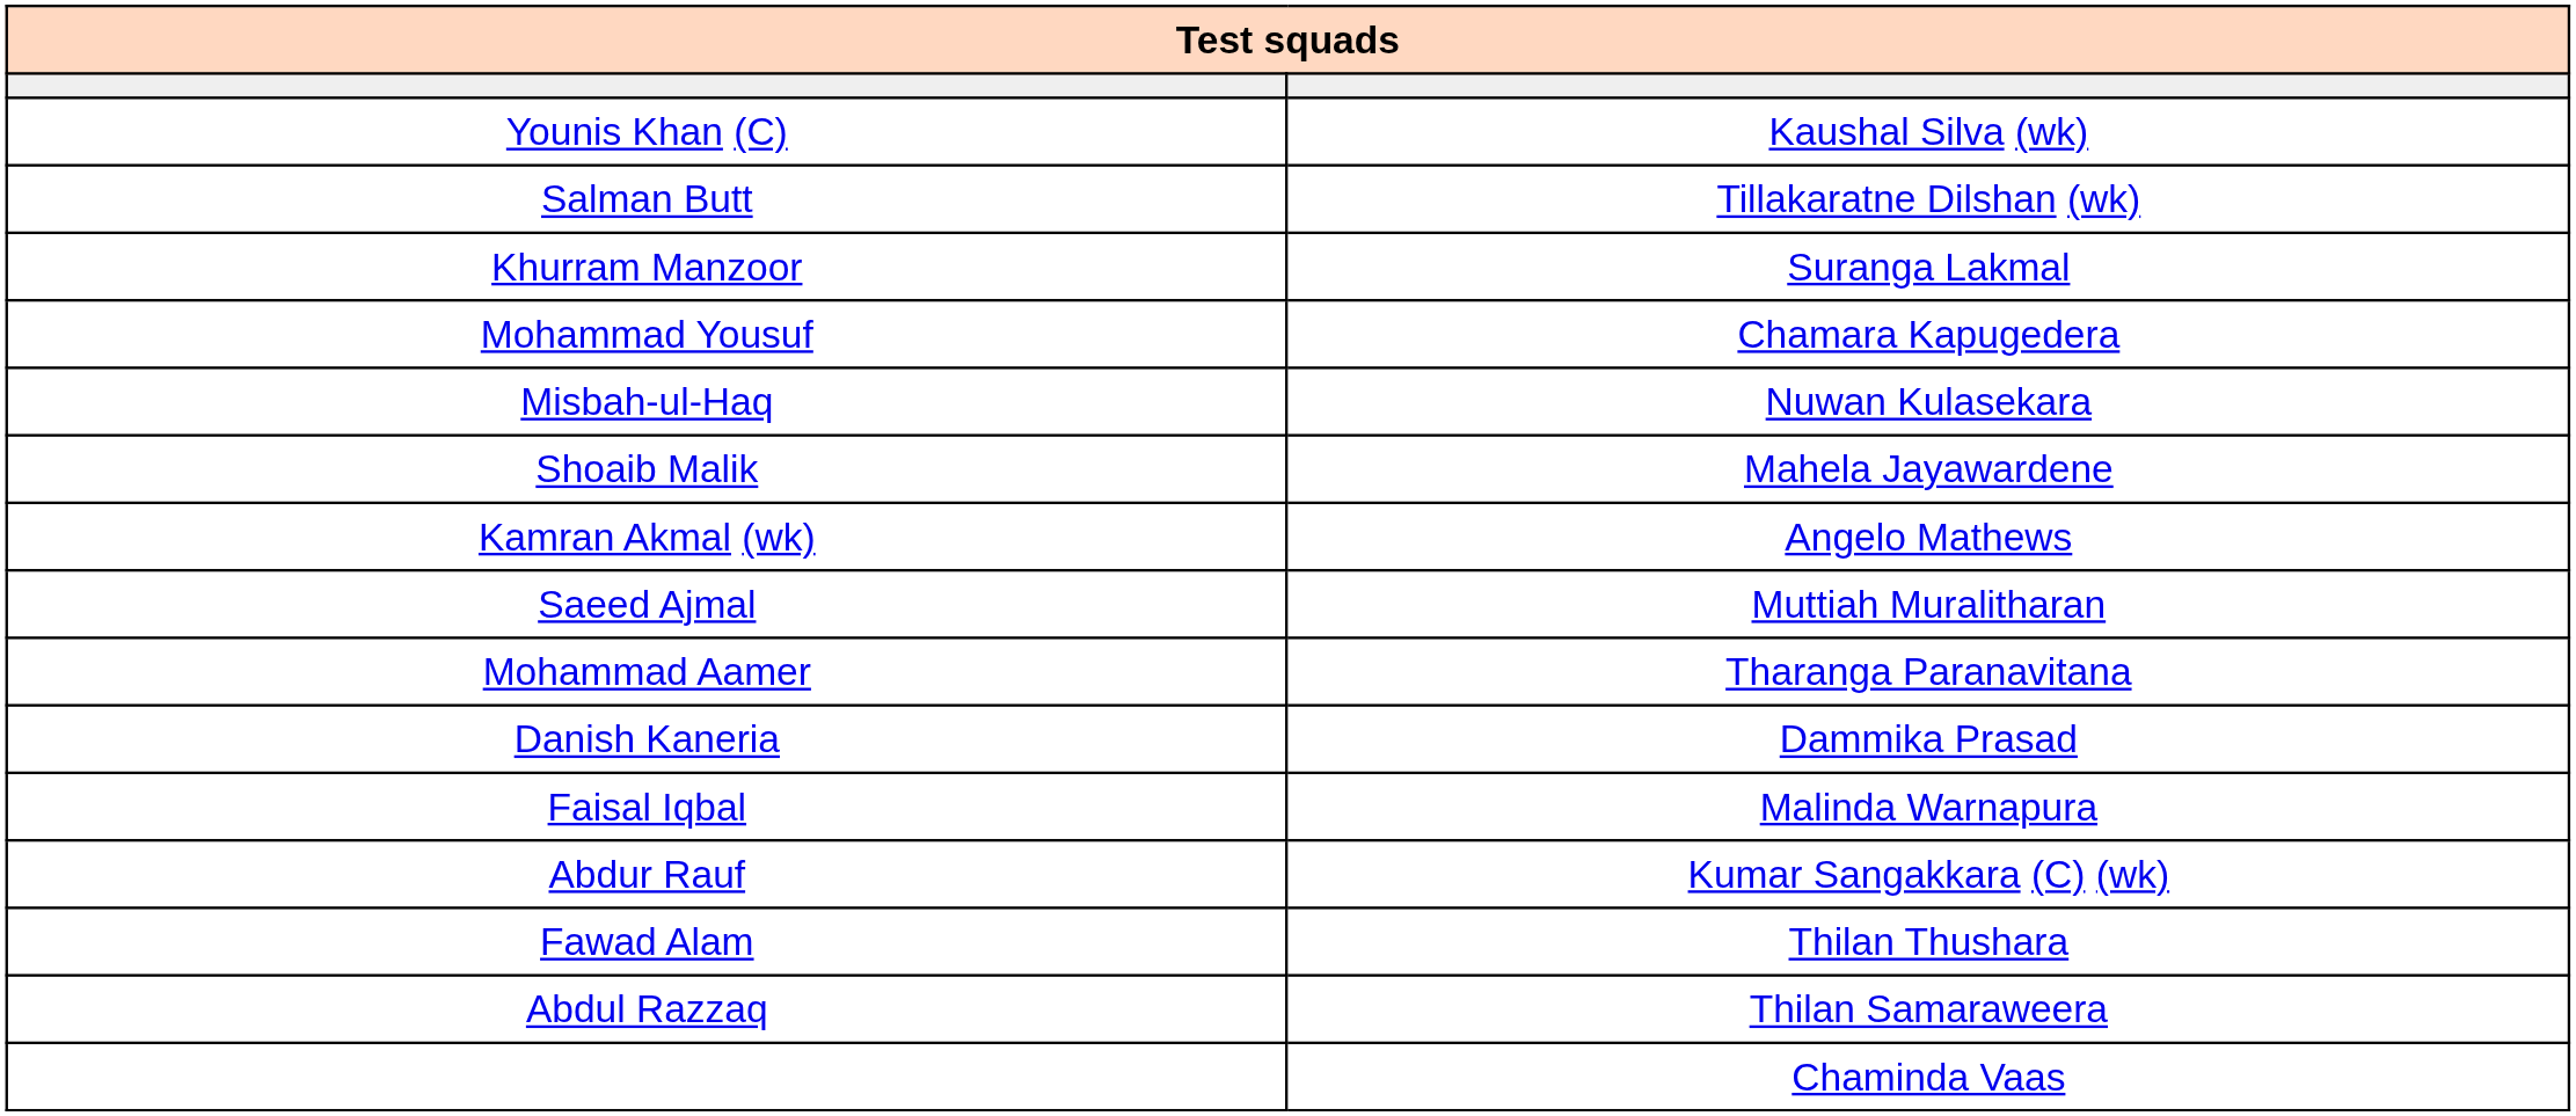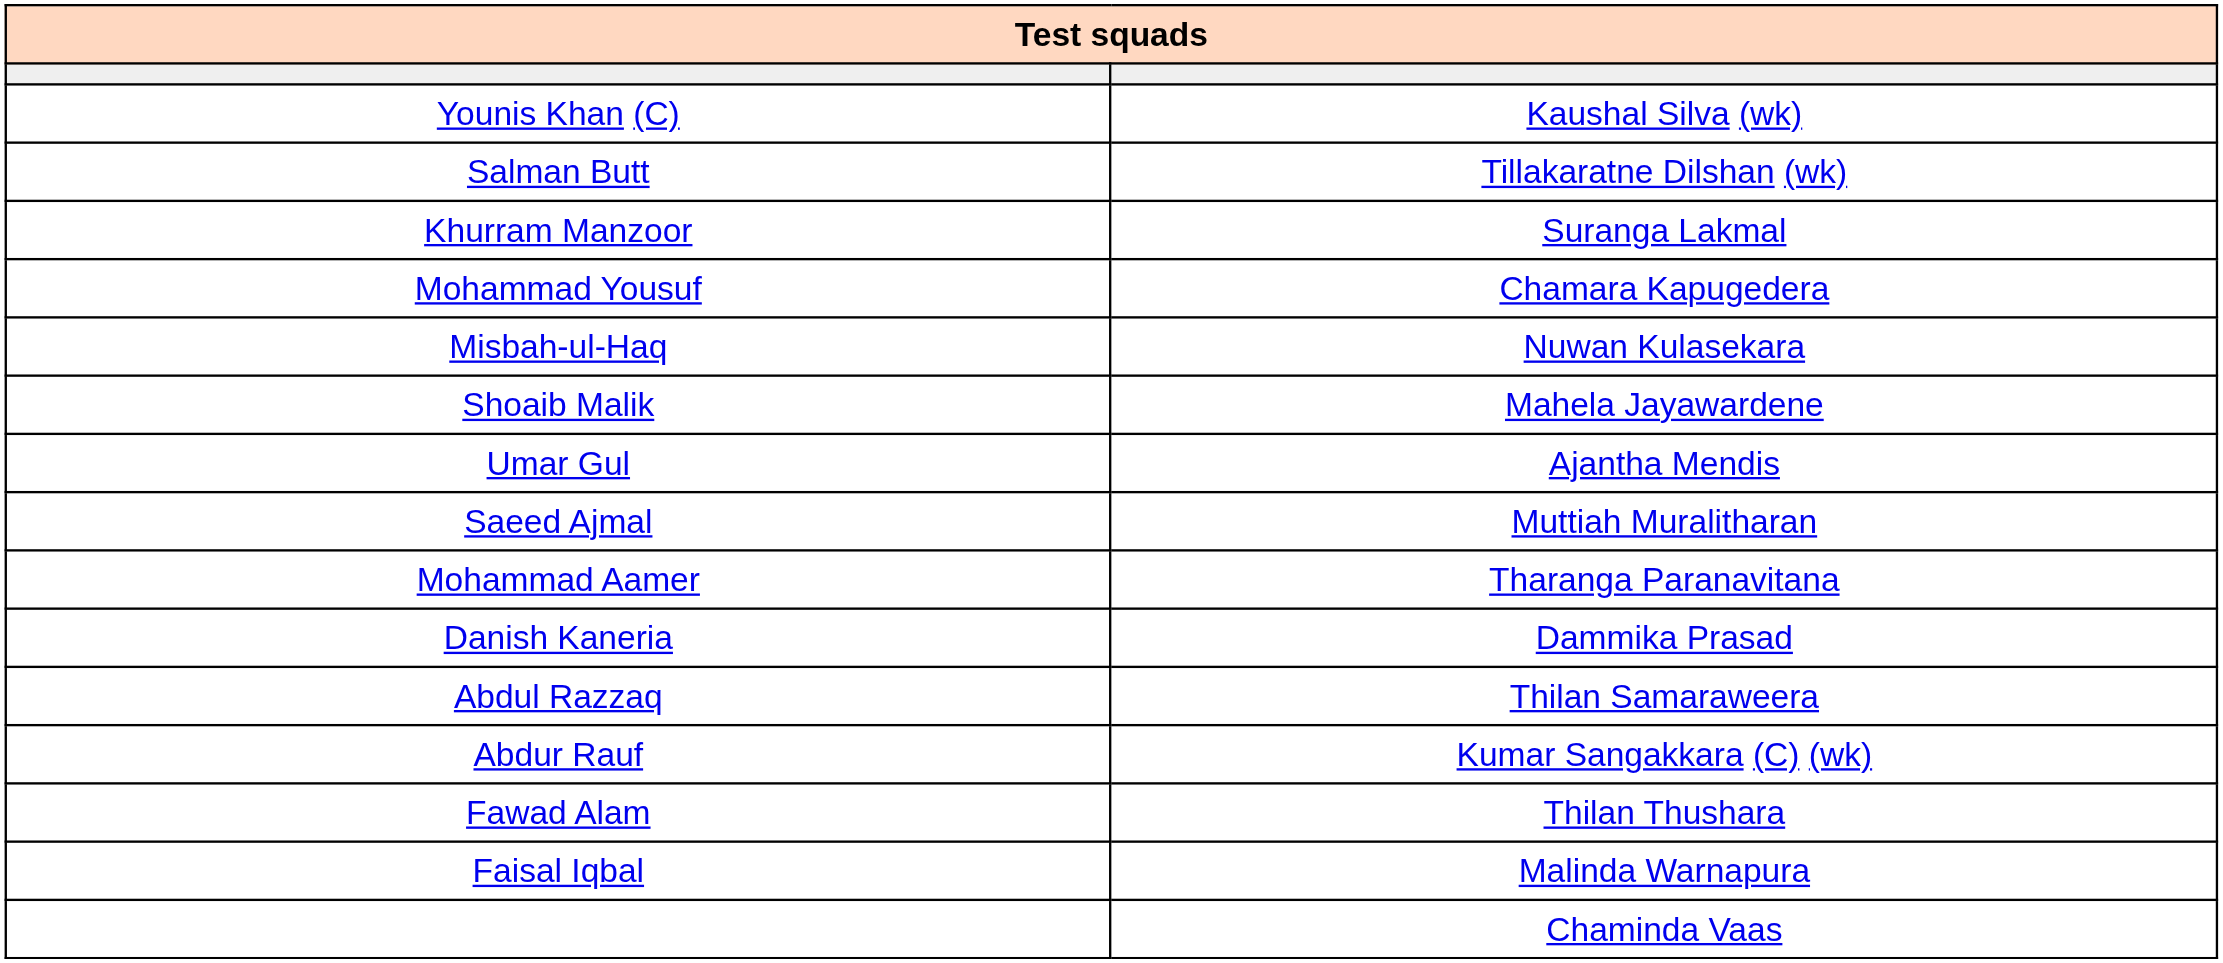 <table name="squads" border="0" cellpadding="4" cellspacing="0" style="text-align:center; font-size:90%; border-collapse:collapse;width:60%;margin:auto;">
 <tr>
 <th style="background:#ffd8c1; border:1px solid #000;" colspan="2">Test squads</th>
 </tr>
 <tr style="background:#efefef;">
 <th style="border:1px solid #000; width:23%;"></th>
 <th style="border:1px solid #000; width:23%;"></th>
 </tr>
 <tr>
 <td style="border:1px solid #000;"><a href='#'>Younis Khan</a> <a href='#'>(C)</a></td>
 <td style="border:1px solid #000;"><a href='#'>Kaushal Silva</a> <a href='#'>(wk)</a></td>
 </tr>
 <tr>
 <td style="border:1px solid #000;"><a href='#'>Salman Butt</a></td>
 <td style="border:1px solid #000;"><a href='#'>Tillakaratne Dilshan</a> <a href='#'>(wk)</a></td>
 </tr>
 <tr>
 <td style="border:1px solid #000;"><a href='#'>Khurram Manzoor</a></td>
 <td style="border:1px solid #000;"><a href='#'>Suranga Lakmal</a></td>
 </tr>
 <tr>
 <td style="border:1px solid #000;"><a href='#'>Mohammad Yousuf</a></td>
 <td style="border:1px solid #000;"><a href='#'>Chamara Kapugedera</a></td>
 </tr>
 <tr>
 <td style="border:1px solid #000;"><a href='#'>Misbah-ul-Haq</a></td>
 <td style="border:1px solid #000;"><a href='#'>Nuwan Kulasekara</a></td>
 </tr>
 <tr>
 <td style="border:1px solid #000;"><a href='#'>Shoaib Malik</a></td>
 <td style="border:1px solid #000;"><a href='#'>Mahela Jayawardene</a></td>
 </tr>
 <tr>
-<td style="border:1px solid #000;"><a href='#'>Kamran Akmal</a> <a href='#'>(wk)</a></td>
-<td style="border:1px solid #000;"><a href='#'>Angelo Mathews</a></td>
+<td style="border:1px solid #000;"><a href='#'>Umar Gul</a></td>
+<td style="border:1px solid #000;"><a href='#'>Ajantha Mendis</a></td>
 </tr>
 <tr>
 <td style="border:1px solid #000;"><a href='#'>Saeed Ajmal</a></td>
 <td style="border:1px solid #000;"><a href='#'>Muttiah Muralitharan</a></td>
 </tr>
 <tr>
 <td style="border:1px solid #000;"><a href='#'>Mohammad Aamer</a></td>
 <td style="border:1px solid #000;"><a href='#'>Tharanga Paranavitana</a></td>
 </tr>
 <tr>
 <td style="border:1px solid #000;"><a href='#'>Danish Kaneria</a></td>
 <td style="border:1px solid #000;"><a href='#'>Dammika Prasad</a></td>
 </tr>
 <tr>
-<td style="border:1px solid #000;"><a href='#'>Faisal Iqbal</a></td>
-<td style="border:1px solid #000;"><a href='#'>Malinda Warnapura</a></td>
+<td style="border:1px solid #000;"><a href='#'>Abdul Razzaq</a></td>
+<td style="border:1px solid #000;"><a href='#'>Thilan Samaraweera</a></td>
 </tr>
 <tr>
 <td style="border:1px solid #000;"><a href='#'>Abdur Rauf</a></td>
 <td style="border:1px solid #000;"><a href='#'>Kumar Sangakkara</a> <a href='#'>(C)</a> <a href='#'>(wk)</a></td>
 </tr>
 <tr>
 <td style="border:1px solid #000;"><a href='#'>Fawad Alam</a></td>
 <td style="border:1px solid #000;"><a href='#'>Thilan Thushara</a></td>
 </tr>
 <tr>
-<td style="border:1px solid #000;"><a href='#'>Abdul Razzaq</a></td>
-<td style="border:1px solid #000;"><a href='#'>Thilan Samaraweera</a></td>
+<td style="border:1px solid #000;"><a href='#'>Faisal Iqbal</a></td>
+<td style="border:1px solid #000;"><a href='#'>Malinda Warnapura</a></td>
 </tr>
 <tr>
 <td style="border:1px solid #000;"></td>
 <td style="border:1px solid #000;"><a href='#'>Chaminda Vaas</a></td>
 </tr>
 </table>
